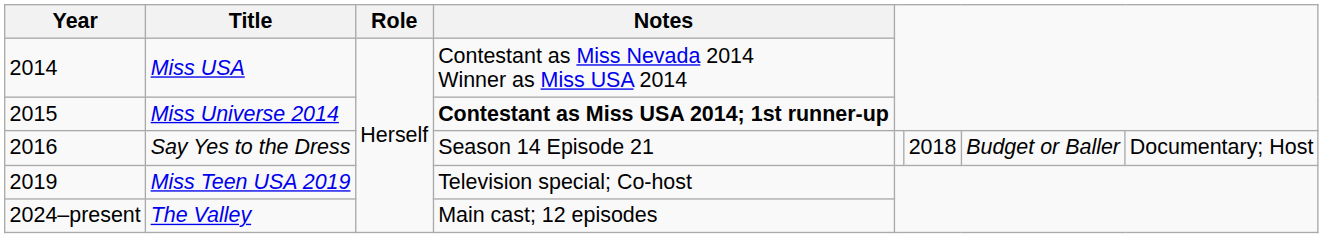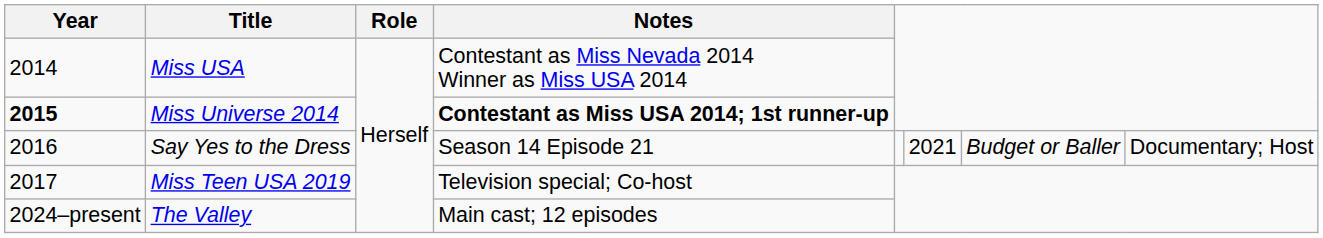 <table class="wikitable">
 <tr>
 <th>Year</th>
 <th>Title</th>
 <th>Role</th>
 <th>Notes</th>
 </tr>
 <tr>
 <td>2014</td>
 <td><em><a href='#'>Miss USA</a></em></td>
 <td rowspan="5">Herself</td>
 <td>Contestant as <a href='#'>Miss Nevada</a> 2014<br>Winner as <a href='#'>Miss USA</a> 2014</td>
 </tr>
 <tr>
-<td>2015</td>
+<td><strong>2015</strong></td>
 <td><em><a href='#'>Miss Universe 2014</a></em></td>
 <td><strong>Contestant as Miss USA 2014; 1st runner-up</strong></td>
 </tr>
 <tr>
 <td>2016</td>
 <td><em>Say Yes to the Dress</em></td>
 <td>Season 14 Episode 21</td>
 <td></td>
-<td>2018</td>
+<td>2021</td>
 <td><em>Budget or Baller</em></td>
 <td>Documentary; Host</td>
 </tr>
 <tr>
-<td>2019</td>
+<td>2017</td>
 <td><em><a href='#'>Miss Teen USA 2019</a></em></td>
 <td>Television special; Co-host</td>
 </tr>
 <tr>
 <td>2024–present</td>
 <td><em><a href='#'>The Valley</a></em></td>
 <td>Main cast; 12 episodes</td>
 </tr>
 </table>
